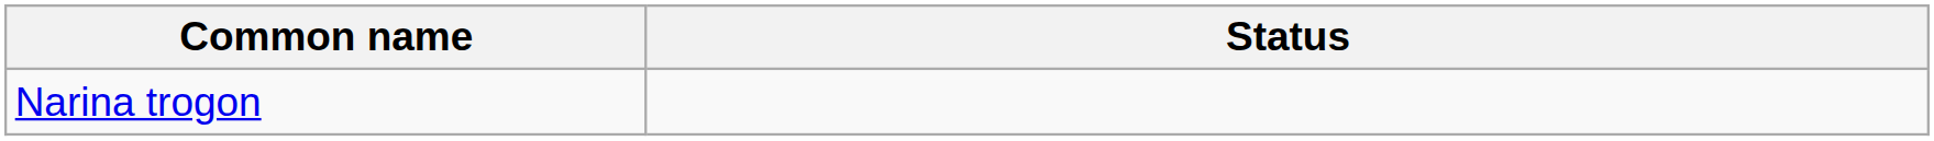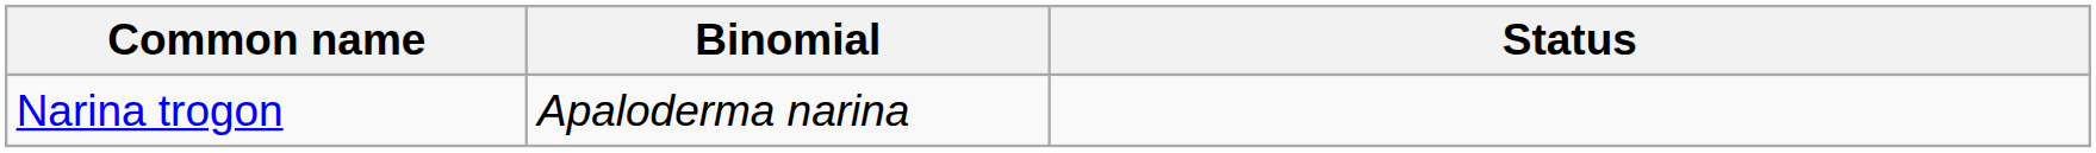 <table width=60% class="wikitable">
 <tr>
 <th width=25%>Common name</th>
+<th width=25%>Binomial</th>
 <th width=50%>Status</th>
 </tr>
 <tr>
 <td><a href='#'>Narina trogon</a></td>
+<td><em>Apaloderma narina</em></td>
 <td></td>
 </tr>
 </table>
